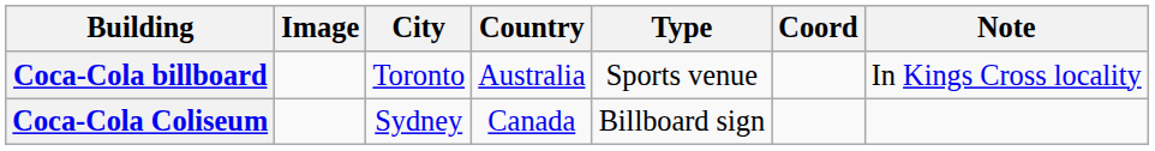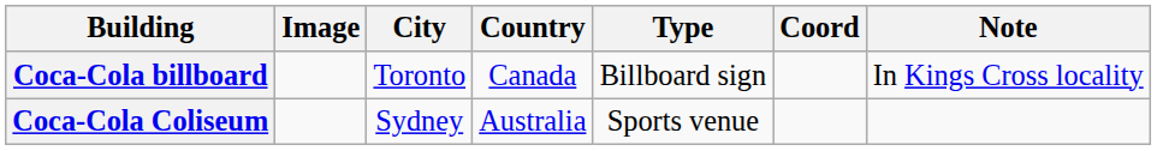 <table class="wikitable sortable" style="text-align:center;">
 <tr>
 <th scope="col">Building</th>
 <th scope="col" class="unsortable">Image</th>
 <th scope="col">City</th>
 <th scope="col">Country</th>
 <th scope="col">Type</th>
 <th scope="col">Coord</th>
 <th scope="col" class="unsortable">Note</th>
 </tr>
 <tr>
 <th scope="row"><a href='#'>Coca-Cola billboard</a></th>
 <td></td>
 <td><a href='#'>Toronto</a></td>
-<td><a href='#'>Australia</a></td>
-<td>Sports venue</td>
+<td><a href='#'>Canada</a></td>
+<td>Billboard sign</td>
 <td><small></small></td>
 <td>In <a href='#'>Kings Cross locality</a></td>
 </tr>
 <tr>
 <th scope="row"><a href='#'>Coca-Cola Coliseum</a></th>
 <td></td>
 <td><a href='#'>Sydney</a></td>
-<td><a href='#'>Canada</a></td>
-<td>Billboard sign</td>
+<td><a href='#'>Australia</a></td>
+<td>Sports venue</td>
 <td><small></small></td>
 <td></td>
 </tr>
 </table>
